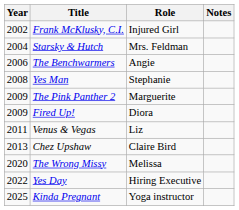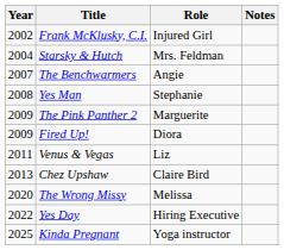 <table class="wikitable">
 <tr>
 <th>Year</th>
 <th>Title</th>
 <th>Role</th>
 <th>Notes</th>
 </tr>
 <tr>
 <td>2002</td>
 <td><em><a href='#'>Frank McKlusky, C.I.</a></em></td>
 <td>Injured Girl</td>
 <td></td>
 </tr>
 <tr>
 <td>2004</td>
 <td><em><a href='#'>Starsky & Hutch</a></em></td>
 <td>Mrs. Feldman</td>
 <td></td>
 </tr>
 <tr>
-<td>2006</td>
+<td>2007</td>
 <td><em><a href='#'>The Benchwarmers</a></em></td>
 <td>Angie</td>
 <td></td>
 </tr>
 <tr>
 <td>2008</td>
 <td><em><a href='#'>Yes Man</a></em></td>
 <td>Stephanie</td>
 <td></td>
 </tr>
 <tr>
 <td>2009</td>
 <td><em><a href='#'>The Pink Panther 2</a></em></td>
 <td>Marguerite</td>
 <td></td>
 </tr>
 <tr>
 <td>2009</td>
 <td><em><a href='#'>Fired Up!</a></em></td>
 <td>Diora</td>
 <td></td>
 </tr>
 <tr>
 <td>2011</td>
 <td><em>Venus & Vegas</em></td>
 <td>Liz</td>
 <td></td>
 </tr>
 <tr>
 <td>2013</td>
 <td><em>Chez Upshaw</em></td>
 <td>Claire Bird</td>
 <td></td>
 </tr>
 <tr>
 <td>2020</td>
 <td><em><a href='#'>The Wrong Missy</a></em></td>
 <td>Melissa</td>
 <td></td>
 </tr>
 <tr>
 <td>2022</td>
 <td><em><a href='#'>Yes Day</a></em></td>
 <td>Hiring Executive</td>
 <td></td>
 </tr>
 <tr>
 <td>2025</td>
 <td><em><a href='#'>Kinda Pregnant</a></em></td>
 <td>Yoga instructor</td>
 </tr>
 </table>
